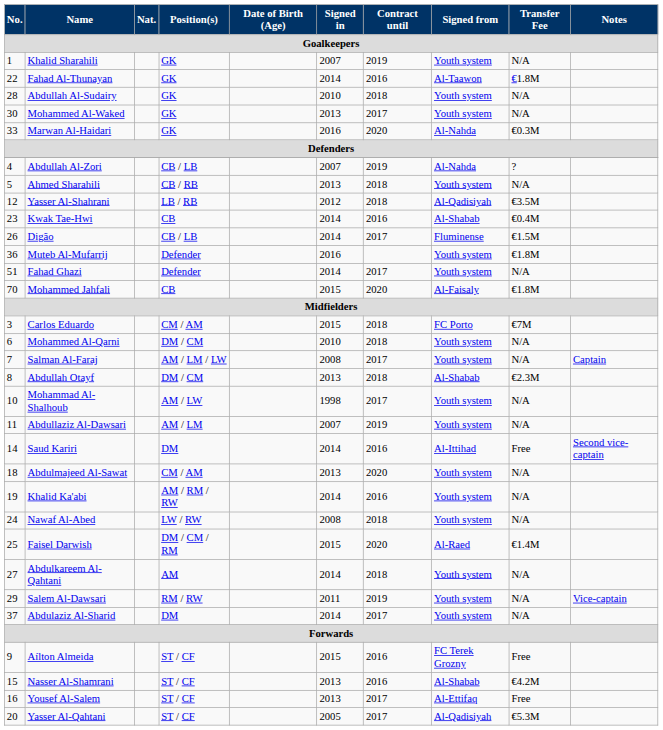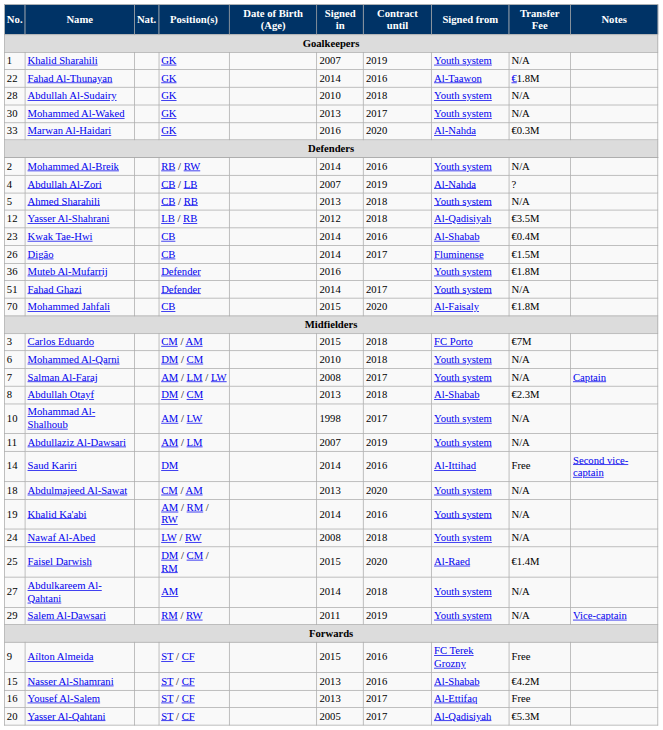 <table class="wikitable" style="text-align: left; font-size:90%" width=100%>
 <tr>
 <th style="background:#003366; color:white; text-align:center;">No.</th>
 <th style="background:#003366; color:white; text-align:center;">Name</th>
 <th style="background:#003366; color:white; text-align:center;">Nat.</th>
 <th style="background:#003366; color:white; text-align:center;">Position(s)</th>
 <th style="background:#003366; color:white; text-align:center;">Date of Birth (Age)</th>
 <th style="background:#003366; color:white; text-align:center;">Signed in</th>
 <th style="background:#003366; color:white; text-align:center;">Contract until</th>
 <th style="background:#003366; color:white; text-align:center;">Signed from</th>
 <th style="background:#003366; color:white; text-align:center;">Transfer Fee</th>
 <th style="background:#003366; color:white; text-align:center;">Notes</th>
 </tr>
 <tr>
 <th colspan="10" style="background:#dcdcdc; text-align:center;">Goalkeepers</th>
 </tr>
 <tr>
 <td>1</td>
 <td><a href='#'>Khalid Sharahili</a></td>
 <td></td>
 <td><a href='#'>GK</a></td>
 <td></td>
 <td>2007</td>
 <td>2019</td>
 <td><a href='#'>Youth system</a></td>
 <td>N/A</td>
 <td></td>
 </tr>
 <tr>
 <td>22</td>
 <td><a href='#'>Fahad Al-Thunayan</a></td>
 <td></td>
 <td><a href='#'>GK</a></td>
 <td></td>
 <td>2014</td>
 <td>2016</td>
 <td> <a href='#'>Al-Taawon</a></td>
 <td><a href='#'>€</a>1.8M</td>
 <td></td>
 </tr>
 <tr>
 <td>28</td>
 <td><a href='#'>Abdullah Al-Sudairy</a></td>
 <td></td>
 <td><a href='#'>GK</a></td>
 <td></td>
 <td>2010</td>
 <td>2018</td>
 <td><a href='#'>Youth system</a></td>
 <td>N/A</td>
 <td></td>
 </tr>
 <tr>
 <td>30</td>
 <td><a href='#'>Mohammed Al-Waked</a></td>
 <td></td>
 <td><a href='#'>GK</a></td>
 <td></td>
 <td>2013</td>
 <td>2017</td>
 <td><a href='#'>Youth system</a></td>
 <td>N/A</td>
 <td></td>
 </tr>
 <tr>
 <td>33</td>
 <td><a href='#'>Marwan Al-Haidari</a></td>
 <td></td>
 <td><a href='#'>GK</a></td>
 <td></td>
 <td>2016</td>
 <td>2020</td>
 <td> <a href='#'>Al-Nahda</a></td>
 <td>€0.3M</td>
 <td></td>
 </tr>
 <tr>
 <th colspan="10" style="background:#dcdcdc; text-align:center;">Defenders</th>
 </tr>
 <tr>
 </tr>
 <tr>
+<td>2</td>
+<td><a href='#'>Mohammed Al-Breik</a></td>
+<td></td>
+<td><a href='#'>RB</a> / <a href='#'>RW</a></td>
+<td></td>
+<td>2014</td>
+<td>2016</td>
+<td><a href='#'>Youth system</a></td>
+<td>N/A</td>
+<td></td>
+</tr>
+<tr>
 <td>4</td>
 <td><a href='#'>Abdullah Al-Zori</a></td>
 <td></td>
 <td><a href='#'>CB</a> / <a href='#'>LB</a></td>
 <td></td>
 <td>2007</td>
 <td>2019</td>
 <td> <a href='#'>Al-Nahda</a></td>
 <td>?</td>
 <td></td>
 </tr>
 <tr>
 <td>5</td>
 <td><a href='#'>Ahmed Sharahili</a></td>
 <td></td>
 <td><a href='#'>CB</a> / <a href='#'>RB</a></td>
 <td></td>
 <td>2013</td>
 <td>2018</td>
 <td><a href='#'>Youth system</a></td>
 <td>N/A</td>
 <td></td>
 </tr>
 <tr>
 <td>12</td>
 <td><a href='#'>Yasser Al-Shahrani</a></td>
 <td></td>
 <td><a href='#'>LB</a> / <a href='#'>RB</a></td>
 <td></td>
 <td>2012</td>
 <td>2018</td>
 <td> <a href='#'>Al-Qadisiyah</a></td>
 <td>€3.5M</td>
 <td></td>
 </tr>
 <tr>
 <td>23</td>
 <td><a href='#'>Kwak Tae-Hwi</a></td>
 <td></td>
 <td><a href='#'>CB</a></td>
 <td></td>
 <td>2014</td>
 <td>2016</td>
 <td> <a href='#'>Al-Shabab</a></td>
 <td>€0.4M</td>
 <td></td>
 </tr>
 <tr>
 <td>26</td>
 <td><a href='#'>Digão</a></td>
 <td></td>
-<td><a href='#'>CB</a> / <a href='#'>LB</a></td>
+<td><a href='#'>CB</a></td>
 <td></td>
 <td>2014</td>
 <td>2017</td>
 <td> <a href='#'>Fluminense</a></td>
 <td>€1.5M</td>
 <td></td>
 </tr>
 <tr>
 <td>36</td>
 <td><a href='#'>Muteb Al-Mufarrij</a></td>
 <td></td>
 <td><a href='#'>Defender</a></td>
 <td></td>
 <td>2016</td>
 <td></td>
 <td><a href='#'>Youth system</a></td>
 <td>€1.8M</td>
 <td></td>
 </tr>
 <tr>
 <td>51</td>
 <td><a href='#'>Fahad Ghazi</a></td>
 <td></td>
 <td><a href='#'>Defender</a></td>
 <td></td>
 <td>2014</td>
 <td>2017</td>
 <td><a href='#'>Youth system</a></td>
 <td>N/A</td>
 <td></td>
 </tr>
 <tr>
 <td>70</td>
 <td><a href='#'>Mohammed Jahfali</a></td>
 <td></td>
 <td><a href='#'>CB</a></td>
 <td></td>
 <td>2015</td>
 <td>2020</td>
 <td> <a href='#'>Al-Faisaly</a></td>
 <td>€1.8M</td>
 <td></td>
 </tr>
 <tr>
 <th colspan="10" style="background:#dcdcdc; text-align:center;">Midfielders</th>
 </tr>
 <tr>
 <td>3</td>
 <td><a href='#'>Carlos Eduardo</a></td>
 <td></td>
 <td><a href='#'>CM</a> / <a href='#'>AM</a></td>
 <td></td>
 <td>2015</td>
 <td>2018</td>
 <td> <a href='#'>FC Porto</a></td>
 <td>€7M</td>
 <td></td>
 </tr>
 <tr>
 <td>6</td>
 <td><a href='#'>Mohammed Al-Qarni</a></td>
 <td></td>
 <td><a href='#'>DM</a> / <a href='#'>CM</a></td>
 <td></td>
 <td>2010</td>
 <td>2018</td>
 <td><a href='#'>Youth system</a></td>
 <td>N/A</td>
 <td></td>
 </tr>
 <tr>
 <td>7</td>
 <td><a href='#'>Salman Al-Faraj</a></td>
 <td></td>
 <td><a href='#'>AM</a> / <a href='#'>LM</a> / <a href='#'>LW</a></td>
 <td></td>
 <td>2008</td>
 <td>2017</td>
 <td><a href='#'>Youth system</a></td>
 <td>N/A</td>
 <td><a href='#'>Captain</a></td>
 </tr>
 <tr>
 <td>8</td>
 <td><a href='#'>Abdullah Otayf</a></td>
 <td></td>
 <td><a href='#'>DM</a> / <a href='#'>CM</a></td>
 <td></td>
 <td>2013</td>
 <td>2018</td>
 <td> <a href='#'>Al-Shabab</a></td>
 <td>€2.3M</td>
 <td></td>
 </tr>
 <tr>
 <td>10</td>
 <td><a href='#'>Mohammad Al-Shalhoub</a></td>
 <td></td>
 <td><a href='#'>AM</a> /  <a href='#'>LW</a></td>
 <td></td>
 <td>1998</td>
 <td>2017</td>
 <td><a href='#'>Youth system</a></td>
 <td>N/A</td>
 <td></td>
 </tr>
 <tr>
 <td>11</td>
 <td><a href='#'>Abdullaziz Al-Dawsari</a></td>
 <td></td>
 <td><a href='#'>AM</a> /  <a href='#'>LM</a></td>
 <td></td>
 <td>2007</td>
 <td>2019</td>
 <td><a href='#'>Youth system</a></td>
 <td>N/A</td>
 <td></td>
 </tr>
 <tr>
 <td>14</td>
 <td><a href='#'>Saud Kariri</a></td>
 <td></td>
 <td><a href='#'>DM</a></td>
 <td></td>
 <td>2014</td>
 <td>2016</td>
 <td> <a href='#'>Al-Ittihad</a></td>
 <td>Free</td>
 <td><a href='#'>Second vice-captain</a></td>
 </tr>
 <tr>
 <td>18</td>
 <td><a href='#'>Abdulmajeed Al-Sawat</a></td>
 <td></td>
 <td><a href='#'>CM</a> / <a href='#'>AM</a></td>
 <td></td>
 <td>2013</td>
 <td>2020</td>
 <td><a href='#'>Youth system</a></td>
 <td>N/A</td>
 <td></td>
 </tr>
 <tr>
 <td>19</td>
 <td><a href='#'>Khalid Ka'abi</a></td>
 <td></td>
 <td><a href='#'>AM</a> /  <a href='#'>RM</a> /  <a href='#'>RW</a></td>
 <td></td>
 <td>2014</td>
 <td>2016</td>
 <td><a href='#'>Youth system</a></td>
 <td>N/A</td>
 <td></td>
 </tr>
 <tr>
 <td>24</td>
 <td><a href='#'>Nawaf Al-Abed</a></td>
 <td></td>
 <td><a href='#'>LW</a> / <a href='#'>RW</a></td>
 <td></td>
 <td>2008</td>
 <td>2018</td>
 <td><a href='#'>Youth system</a></td>
 <td>N/A</td>
 <td></td>
 </tr>
 <tr>
 <td>25</td>
 <td><a href='#'>Faisel Darwish</a></td>
 <td></td>
 <td><a href='#'>DM</a> / <a href='#'>CM</a> / <a href='#'>RM</a></td>
 <td></td>
 <td>2015</td>
 <td>2020</td>
 <td> <a href='#'>Al-Raed</a></td>
 <td>€1.4M</td>
 <td></td>
 </tr>
 <tr>
 <td>27</td>
 <td><a href='#'>Abdulkareem Al-Qahtani</a></td>
 <td></td>
 <td><a href='#'>AM</a></td>
 <td></td>
 <td>2014</td>
 <td>2018</td>
 <td><a href='#'>Youth system</a></td>
 <td>N/A</td>
 <td></td>
 </tr>
 <tr>
 <td>29</td>
 <td><a href='#'>Salem Al-Dawsari</a></td>
 <td></td>
 <td><a href='#'>RM</a> / <a href='#'>RW</a></td>
 <td></td>
 <td>2011</td>
 <td>2019</td>
 <td><a href='#'>Youth system</a></td>
 <td>N/A</td>
 <td><a href='#'>Vice-captain</a></td>
 </tr>
 <tr>
-<td>37</td>
-<td><a href='#'>Abdulaziz Al-Sharid</a></td>
-<td></td>
-<td><a href='#'>DM</a></td>
-<td></td>
-<td>2014</td>
-<td>2017</td>
-<td><a href='#'>Youth system</a></td>
-<td>N/A</td>
-<td></td>
-</tr>
-<tr>
 <th colspan="10" style="background:#dcdcdc; text-align:center;">Forwards</th>
 </tr>
 <tr>
 <td>9</td>
 <td><a href='#'>Aílton Almeida</a></td>
 <td></td>
 <td><a href='#'>ST</a> / <a href='#'>CF</a></td>
 <td></td>
 <td>2015</td>
 <td>2016</td>
 <td> <a href='#'>FC Terek Grozny</a></td>
 <td>Free</td>
 <td></td>
 </tr>
 <tr>
 <td>15</td>
 <td><a href='#'>Nasser Al-Shamrani</a></td>
 <td></td>
 <td><a href='#'>ST</a> / <a href='#'>CF</a></td>
 <td></td>
 <td>2013</td>
 <td>2016</td>
 <td> <a href='#'>Al-Shabab</a></td>
 <td>€4.2M</td>
 <td></td>
 </tr>
 <tr>
 <td>16</td>
 <td><a href='#'>Yousef Al-Salem</a></td>
 <td></td>
 <td><a href='#'>ST</a> / <a href='#'>CF</a></td>
 <td></td>
 <td>2013</td>
 <td>2017</td>
 <td> <a href='#'>Al-Ettifaq</a></td>
 <td>Free</td>
 <td></td>
 </tr>
 <tr>
 <td>20</td>
 <td><a href='#'>Yasser Al-Qahtani</a></td>
 <td></td>
 <td><a href='#'>ST</a> / <a href='#'>CF</a></td>
 <td></td>
 <td>2005</td>
 <td>2017</td>
 <td> <a href='#'>Al-Qadisiyah</a></td>
 <td>€5.3M</td>
 <td></td>
 </tr>
 </table>
